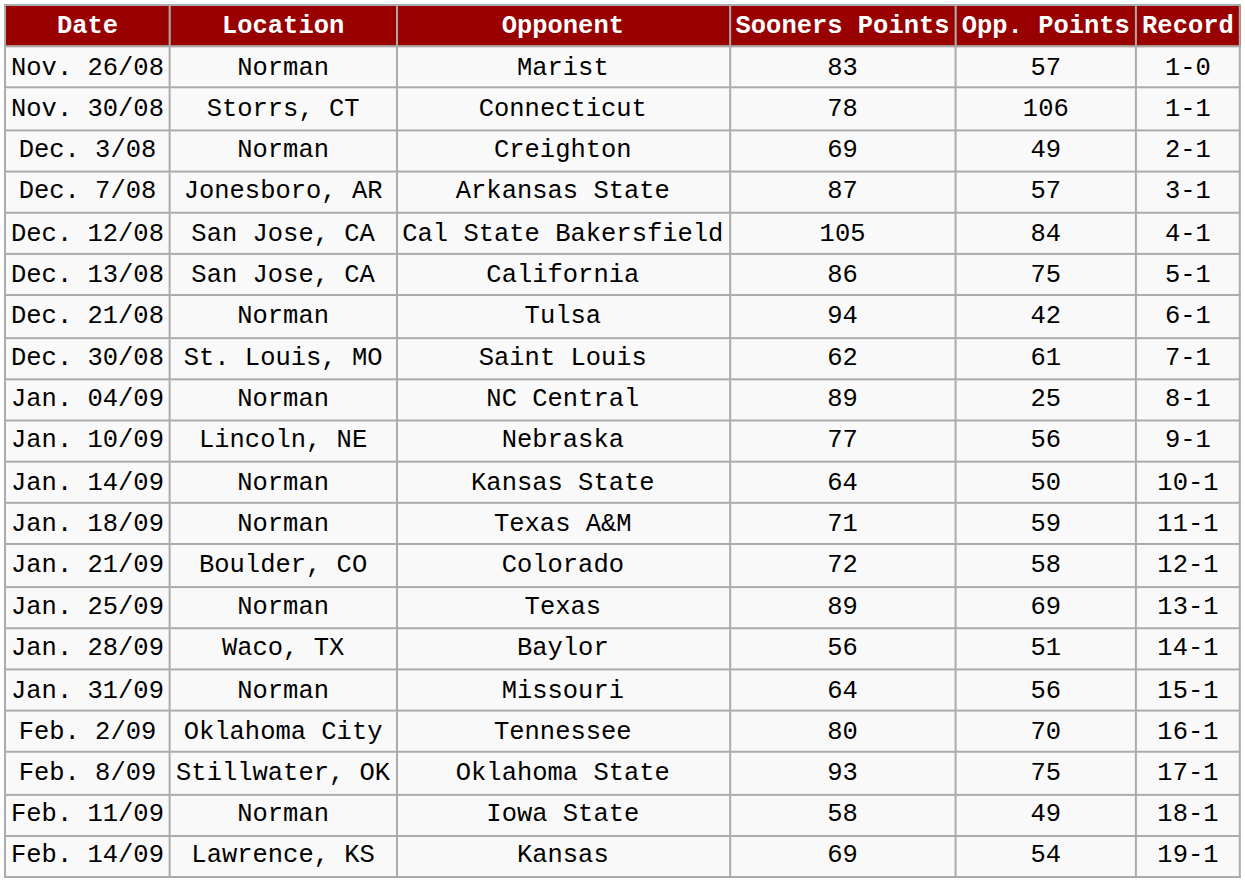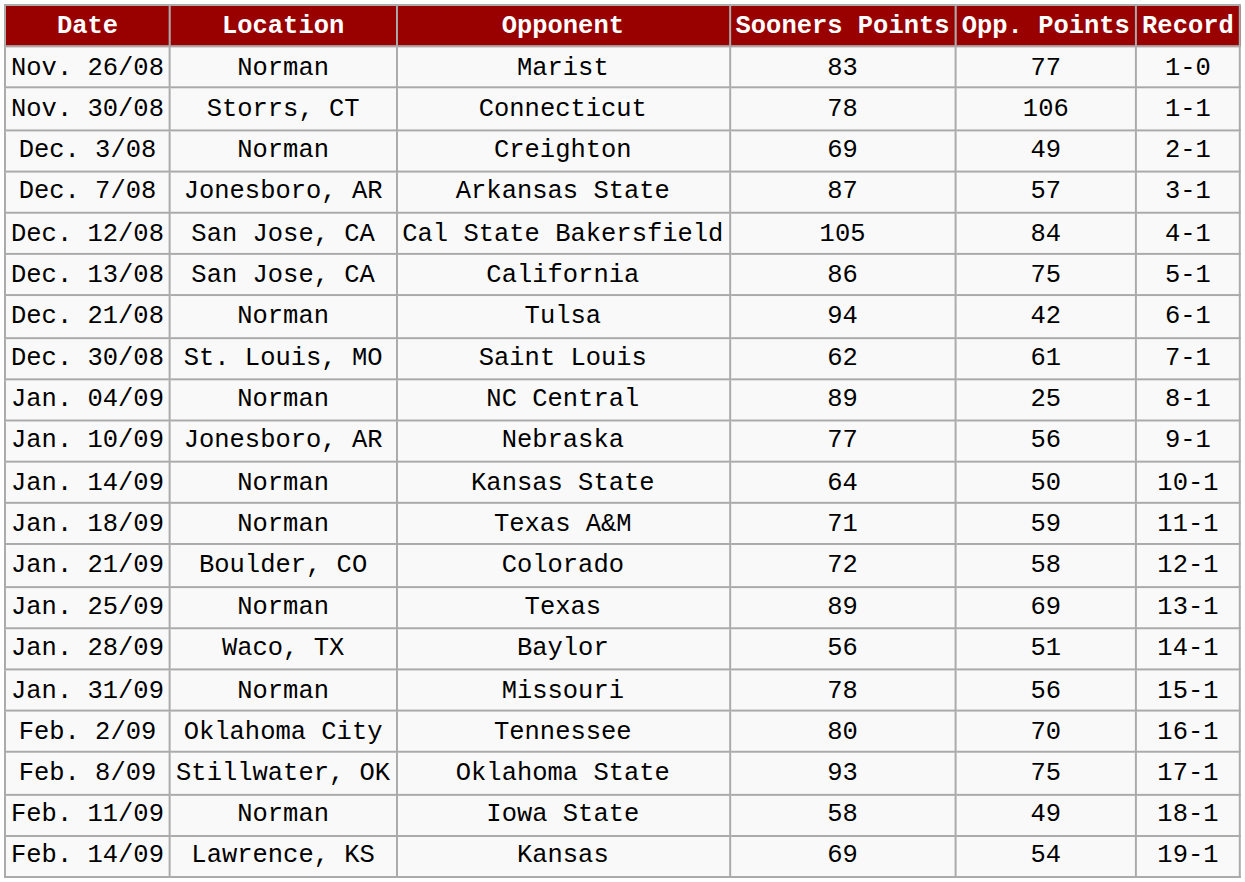 <table class="wikitable" style="text-align:center">
 <tr>
 <th style="background:#990000;color:#FFFFFF;">Date</th>
 <th style="background:#990000;color:#FFFFFF;">Location</th>
 <th style="background:#990000;color:#FFFFFF;">Opponent</th>
 <th style="background:#990000;color:#FFFFFF;">Sooners Points</th>
 <th style="background:#990000;color:#FFFFFF;">Opp. Points</th>
 <th style="background:#990000;color:#FFFFFF;">Record</th>
 </tr>
 <tr>
 <td>Nov. 26/08</td>
 <td>Norman</td>
 <td>Marist</td>
 <td>83</td>
-<td>57</td>
+<td>77</td>
 <td>1-0</td>
 </tr>
 <tr>
 <td>Nov. 30/08</td>
 <td>Storrs, CT</td>
 <td>Connecticut</td>
 <td>78</td>
 <td>106</td>
 <td>1-1</td>
 </tr>
 <tr>
 <td>Dec. 3/08</td>
 <td>Norman</td>
 <td>Creighton</td>
 <td>69</td>
 <td>49</td>
 <td>2-1</td>
 </tr>
 <tr>
 <td>Dec. 7/08</td>
 <td>Jonesboro, AR</td>
 <td>Arkansas State</td>
 <td>87</td>
 <td>57</td>
 <td>3-1</td>
 </tr>
 <tr>
 <td>Dec. 12/08</td>
 <td>San Jose, CA</td>
 <td>Cal State Bakersfield</td>
 <td>105</td>
 <td>84</td>
 <td>4-1</td>
 </tr>
 <tr>
 <td>Dec. 13/08</td>
 <td>San Jose, CA</td>
 <td>California</td>
 <td>86</td>
 <td>75</td>
 <td>5-1</td>
 </tr>
 <tr>
 <td>Dec. 21/08</td>
 <td>Norman</td>
 <td>Tulsa</td>
 <td>94</td>
 <td>42</td>
 <td>6-1</td>
 </tr>
 <tr>
 <td>Dec. 30/08</td>
 <td>St. Louis, MO</td>
 <td>Saint Louis</td>
 <td>62</td>
 <td>61</td>
 <td>7-1</td>
 </tr>
 <tr>
 <td>Jan. 04/09</td>
 <td>Norman</td>
 <td>NC Central</td>
 <td>89</td>
 <td>25</td>
 <td>8-1</td>
 </tr>
 <tr>
 <td>Jan. 10/09</td>
-<td>Lincoln, NE</td>
+<td>Jonesboro, AR</td>
 <td>Nebraska</td>
 <td>77</td>
 <td>56</td>
 <td>9-1</td>
 </tr>
 <tr>
 <td>Jan. 14/09</td>
 <td>Norman</td>
 <td>Kansas State</td>
 <td>64</td>
 <td>50</td>
 <td>10-1</td>
 </tr>
 <tr>
 <td>Jan. 18/09</td>
 <td>Norman</td>
 <td>Texas A&M</td>
 <td>71</td>
 <td>59</td>
 <td>11-1</td>
 </tr>
 <tr>
 <td>Jan. 21/09</td>
 <td>Boulder, CO</td>
 <td>Colorado</td>
 <td>72</td>
 <td>58</td>
 <td>12-1</td>
 </tr>
 <tr>
 <td>Jan. 25/09</td>
 <td>Norman</td>
 <td>Texas</td>
 <td>89</td>
 <td>69</td>
 <td>13-1</td>
 </tr>
 <tr>
 <td>Jan. 28/09</td>
 <td>Waco, TX</td>
 <td>Baylor</td>
 <td>56</td>
 <td>51</td>
 <td>14-1</td>
 </tr>
 <tr>
 <td>Jan. 31/09</td>
 <td>Norman</td>
 <td>Missouri</td>
-<td>64</td>
+<td>78</td>
 <td>56</td>
 <td>15-1</td>
 </tr>
 <tr>
 <td>Feb. 2/09</td>
 <td>Oklahoma City</td>
 <td>Tennessee</td>
 <td>80</td>
 <td>70</td>
 <td>16-1</td>
 </tr>
 <tr>
 <td>Feb. 8/09</td>
 <td>Stillwater, OK</td>
 <td>Oklahoma State</td>
 <td>93</td>
 <td>75</td>
 <td>17-1</td>
 </tr>
 <tr>
 <td>Feb. 11/09</td>
 <td>Norman</td>
 <td>Iowa State</td>
 <td>58</td>
 <td>49</td>
 <td>18-1</td>
 </tr>
 <tr>
 <td>Feb. 14/09</td>
 <td>Lawrence, KS</td>
 <td>Kansas</td>
 <td>69</td>
 <td>54</td>
 <td>19-1</td>
 </tr>
 <tr>
 </tr>
 </table>
